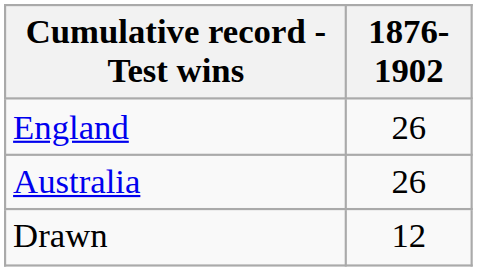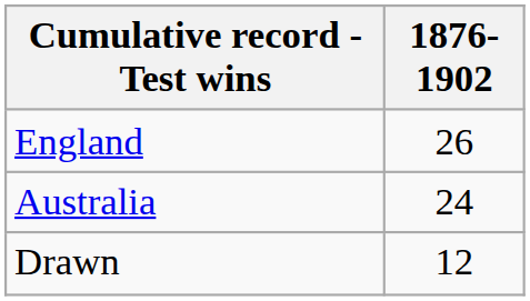 <table class="wikitable" style="text-align:center;">
 <tr>
 <th width="150">Cumulative record - Test wins</th>
 <th width="50">1876-1902</th>
 </tr>
 <tr>
 <td style="text-align:left;"><a href='#'>England</a></td>
 <td>26</td>
 </tr>
 <tr>
 <td style="text-align:left;"><a href='#'>Australia</a></td>
-<td>26</td>
+<td>24</td>
 </tr>
 <tr>
 <td style="text-align:left;">Drawn</td>
 <td>12</td>
 </tr>
 </table>
